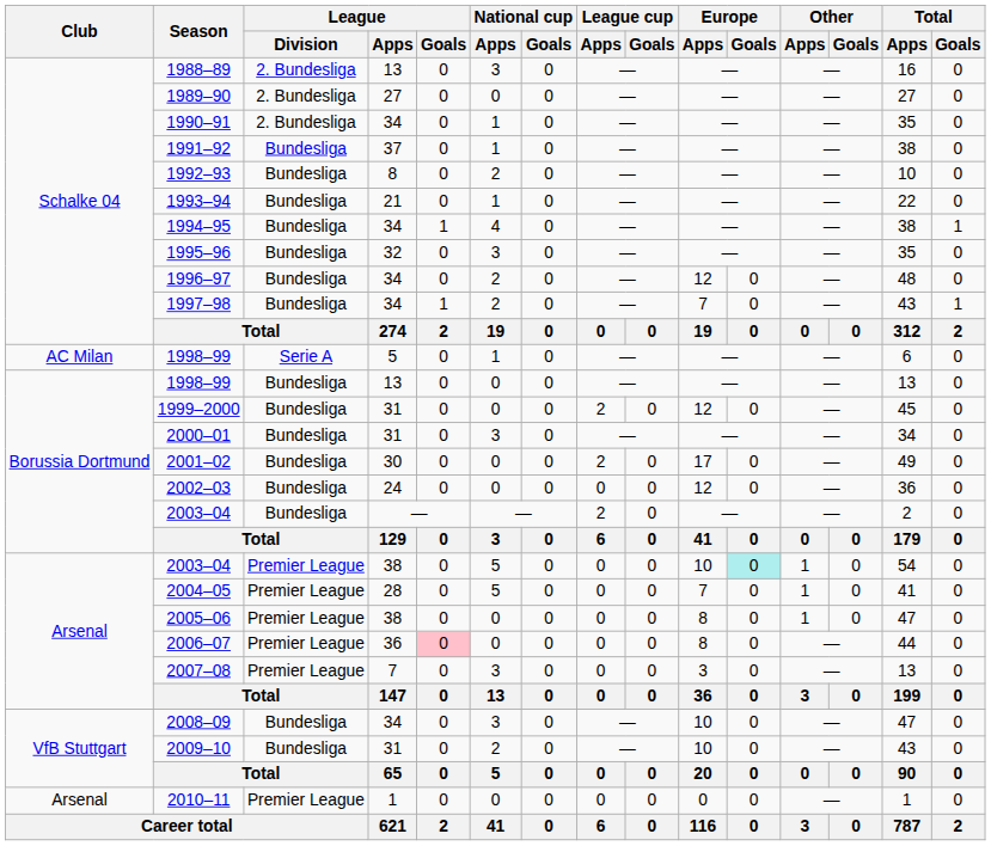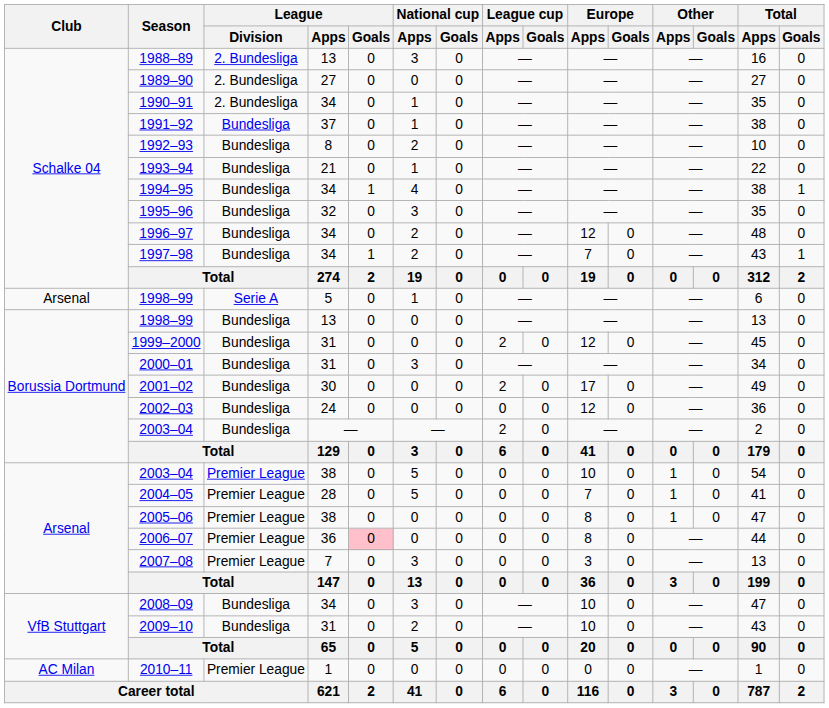 <table class="wikitable" style="text-align:center">
 <tr>
 <th rowspan="2">Club</th>
 <th rowspan="2">Season</th>
 <th colspan="3">League</th>
 <th colspan="2">National cup</th>
 <th colspan="2">League cup</th>
 <th colspan="2">Europe</th>
 <th colspan="2">Other</th>
 <th colspan="2">Total</th>
 </tr>
 <tr>
 <th>Division</th>
 <th>Apps</th>
 <th>Goals</th>
 <th>Apps</th>
 <th>Goals</th>
 <th>Apps</th>
 <th>Goals</th>
 <th>Apps</th>
 <th>Goals</th>
 <th>Apps</th>
 <th>Goals</th>
 <th>Apps</th>
 <th>Goals</th>
 </tr>
 <tr>
 <td rowspan="11"><a href='#'>Schalke 04</a></td>
 <td><a href='#'>1988–89</a></td>
 <td><a href='#'>2. Bundesliga</a></td>
 <td>13</td>
 <td>0</td>
 <td>3</td>
 <td>0</td>
 <td colspan="2">—</td>
 <td colspan="2">—</td>
 <td colspan="2">—</td>
 <td>16</td>
 <td>0</td>
 </tr>
 <tr>
 <td><a href='#'>1989–90</a></td>
 <td>2. Bundesliga</td>
 <td>27</td>
 <td>0</td>
 <td>0</td>
 <td>0</td>
 <td colspan="2">—</td>
 <td colspan="2">—</td>
 <td colspan="2">—</td>
 <td>27</td>
 <td>0</td>
 </tr>
 <tr>
 <td><a href='#'>1990–91</a></td>
 <td>2. Bundesliga</td>
 <td>34</td>
 <td>0</td>
 <td>1</td>
 <td>0</td>
 <td colspan="2">—</td>
 <td colspan="2">—</td>
 <td colspan="2">—</td>
 <td>35</td>
 <td>0</td>
 </tr>
 <tr>
 <td><a href='#'>1991–92</a></td>
 <td><a href='#'>Bundesliga</a></td>
 <td>37</td>
 <td>0</td>
 <td>1</td>
 <td>0</td>
 <td colspan="2">—</td>
 <td colspan="2">—</td>
 <td colspan="2">—</td>
 <td>38</td>
 <td>0</td>
 </tr>
 <tr>
 <td><a href='#'>1992–93</a></td>
 <td>Bundesliga</td>
 <td>8</td>
 <td>0</td>
 <td>2</td>
 <td>0</td>
 <td colspan="2">—</td>
 <td colspan="2">—</td>
 <td colspan="2">—</td>
 <td>10</td>
 <td>0</td>
 </tr>
 <tr>
 <td><a href='#'>1993–94</a></td>
 <td>Bundesliga</td>
 <td>21</td>
 <td>0</td>
 <td>1</td>
 <td>0</td>
 <td colspan="2">—</td>
 <td colspan="2">—</td>
 <td colspan="2">—</td>
 <td>22</td>
 <td>0</td>
 </tr>
 <tr>
 <td><a href='#'>1994–95</a></td>
 <td>Bundesliga</td>
 <td>34</td>
 <td>1</td>
 <td>4</td>
 <td>0</td>
 <td colspan="2">—</td>
 <td colspan="2">—</td>
 <td colspan="2">—</td>
 <td>38</td>
 <td>1</td>
 </tr>
 <tr>
 <td><a href='#'>1995–96</a></td>
 <td>Bundesliga</td>
 <td>32</td>
 <td>0</td>
 <td>3</td>
 <td>0</td>
 <td colspan="2">—</td>
 <td colspan="2">—</td>
 <td colspan="2">—</td>
 <td>35</td>
 <td>0</td>
 </tr>
 <tr>
 <td><a href='#'>1996–97</a></td>
 <td>Bundesliga</td>
 <td>34</td>
 <td>0</td>
 <td>2</td>
 <td>0</td>
 <td colspan="2">—</td>
 <td>12</td>
 <td>0</td>
 <td colspan="2">—</td>
 <td>48</td>
 <td>0</td>
 </tr>
 <tr>
 <td><a href='#'>1997–98</a></td>
 <td>Bundesliga</td>
 <td>34</td>
 <td>1</td>
 <td>2</td>
 <td>0</td>
 <td colspan="2">—</td>
 <td>7</td>
 <td>0</td>
 <td colspan="2">—</td>
 <td>43</td>
 <td>1</td>
 </tr>
 <tr>
 <th colspan="2">Total</th>
 <th>274</th>
 <th>2</th>
 <th>19</th>
 <th>0</th>
 <th>0</th>
 <th>0</th>
 <th>19</th>
 <th>0</th>
 <th>0</th>
 <th>0</th>
 <th>312</th>
 <th>2</th>
 </tr>
 <tr>
-<td><a href='#'>AC Milan</a></td>
+<td>Arsenal</td>
 <td><a href='#'>1998–99</a></td>
 <td><a href='#'>Serie A</a></td>
 <td>5</td>
 <td>0</td>
 <td>1</td>
 <td>0</td>
 <td colspan="2">—</td>
 <td colspan="2">—</td>
 <td colspan="2">—</td>
 <td>6</td>
 <td>0</td>
 </tr>
 <tr>
 <td rowspan="7"><a href='#'>Borussia Dortmund</a></td>
 <td><a href='#'>1998–99</a></td>
 <td>Bundesliga</td>
 <td>13</td>
 <td>0</td>
 <td>0</td>
 <td>0</td>
 <td colspan="2">—</td>
 <td colspan="2">—</td>
 <td colspan="2">—</td>
 <td>13</td>
 <td>0</td>
 </tr>
 <tr>
 <td><a href='#'>1999–2000</a></td>
 <td>Bundesliga</td>
 <td>31</td>
 <td>0</td>
 <td>0</td>
 <td>0</td>
 <td>2</td>
 <td>0</td>
 <td>12</td>
 <td>0</td>
 <td colspan="2">—</td>
 <td>45</td>
 <td>0</td>
 </tr>
 <tr>
 <td><a href='#'>2000–01</a></td>
 <td>Bundesliga</td>
 <td>31</td>
 <td>0</td>
 <td>3</td>
 <td>0</td>
 <td colspan="2">—</td>
 <td colspan="2">—</td>
 <td colspan="2">—</td>
 <td>34</td>
 <td>0</td>
 </tr>
 <tr>
 <td><a href='#'>2001–02</a></td>
 <td>Bundesliga</td>
 <td>30</td>
 <td>0</td>
 <td>0</td>
 <td>0</td>
 <td>2</td>
 <td>0</td>
 <td>17</td>
 <td>0</td>
 <td colspan="2">—</td>
 <td>49</td>
 <td>0</td>
 </tr>
 <tr>
 <td><a href='#'>2002–03</a></td>
 <td>Bundesliga</td>
 <td>24</td>
 <td>0</td>
 <td>0</td>
 <td>0</td>
 <td>0</td>
 <td>0</td>
 <td>12</td>
 <td>0</td>
 <td colspan="2">—</td>
 <td>36</td>
 <td>0</td>
 </tr>
 <tr>
 <td><a href='#'>2003–04</a></td>
 <td>Bundesliga</td>
 <td colspan="2">—</td>
 <td colspan="2">—</td>
 <td>2</td>
 <td>0</td>
 <td colspan="2">—</td>
 <td colspan="2">—</td>
 <td>2</td>
 <td>0</td>
 </tr>
 <tr>
 <th colspan="2">Total</th>
 <th>129</th>
 <th>0</th>
 <th>3</th>
 <th>0</th>
 <th>6</th>
 <th>0</th>
 <th>41</th>
 <th>0</th>
 <th>0</th>
 <th>0</th>
 <th>179</th>
 <th>0</th>
 </tr>
 <tr>
 <td rowspan="6"><a href='#'>Arsenal</a></td>
 <td><a href='#'>2003–04</a></td>
 <td><a href='#'>Premier League</a></td>
 <td>38</td>
 <td>0</td>
 <td>5</td>
 <td>0</td>
 <td>0</td>
 <td>0</td>
 <td>10</td>
-<td style="background: paleturquoise;">0</td>
+<td>0</td>
 <td>1</td>
 <td>0</td>
 <td>54</td>
 <td>0</td>
 </tr>
 <tr>
 <td><a href='#'>2004–05</a></td>
 <td>Premier League</td>
 <td>28</td>
 <td>0</td>
 <td>5</td>
 <td>0</td>
 <td>0</td>
 <td>0</td>
 <td>7</td>
 <td>0</td>
 <td>1</td>
 <td>0</td>
 <td>41</td>
 <td>0</td>
 </tr>
 <tr>
 <td><a href='#'>2005–06</a></td>
 <td>Premier League</td>
 <td>38</td>
 <td>0</td>
 <td>0</td>
 <td>0</td>
 <td>0</td>
 <td>0</td>
 <td>8</td>
 <td>0</td>
 <td>1</td>
 <td>0</td>
 <td>47</td>
 <td>0</td>
 </tr>
 <tr>
 <td><a href='#'>2006–07</a></td>
 <td>Premier League</td>
 <td>36</td>
 <td style="background: pink;">0</td>
 <td>0</td>
 <td>0</td>
 <td>0</td>
 <td>0</td>
 <td>8</td>
 <td>0</td>
 <td colspan="2">—</td>
 <td>44</td>
 <td>0</td>
 </tr>
 <tr>
 <td><a href='#'>2007–08</a></td>
 <td>Premier League</td>
 <td>7</td>
 <td>0</td>
 <td>3</td>
 <td>0</td>
 <td>0</td>
 <td>0</td>
 <td>3</td>
 <td>0</td>
 <td colspan="2">—</td>
 <td>13</td>
 <td>0</td>
 </tr>
 <tr>
 <th colspan="2">Total</th>
 <th>147</th>
 <th>0</th>
 <th>13</th>
 <th>0</th>
 <th>0</th>
 <th>0</th>
 <th>36</th>
 <th>0</th>
 <th>3</th>
 <th>0</th>
 <th>199</th>
 <th>0</th>
 </tr>
 <tr>
 <td rowspan="3"><a href='#'>VfB Stuttgart</a></td>
 <td><a href='#'>2008–09</a></td>
 <td>Bundesliga</td>
 <td>34</td>
 <td>0</td>
 <td>3</td>
 <td>0</td>
 <td colspan="2">—</td>
 <td>10</td>
 <td>0</td>
 <td colspan="2">—</td>
 <td>47</td>
 <td>0</td>
 </tr>
 <tr>
 <td><a href='#'>2009–10</a></td>
 <td>Bundesliga</td>
 <td>31</td>
 <td>0</td>
 <td>2</td>
 <td>0</td>
 <td colspan="2">—</td>
 <td>10</td>
 <td>0</td>
 <td colspan="2">—</td>
 <td>43</td>
 <td>0</td>
 </tr>
 <tr>
 <th colspan="2">Total</th>
 <th>65</th>
 <th>0</th>
 <th>5</th>
 <th>0</th>
 <th>0</th>
 <th>0</th>
 <th>20</th>
 <th>0</th>
 <th>0</th>
 <th>0</th>
 <th>90</th>
 <th>0</th>
 </tr>
 <tr>
-<td>Arsenal</td>
+<td><a href='#'>AC Milan</a></td>
 <td><a href='#'>2010–11</a></td>
 <td>Premier League</td>
 <td>1</td>
 <td>0</td>
 <td>0</td>
 <td>0</td>
 <td>0</td>
 <td>0</td>
 <td>0</td>
 <td>0</td>
 <td colspan="2">—</td>
 <td>1</td>
 <td>0</td>
 </tr>
 <tr>
 <th colspan=3>Career total</th>
 <th>621</th>
 <th>2</th>
 <th>41</th>
 <th>0</th>
 <th>6</th>
 <th>0</th>
 <th>116</th>
 <th>0</th>
 <th>3</th>
 <th>0</th>
 <th>787</th>
 <th>2</th>
 </tr>
 </table>
